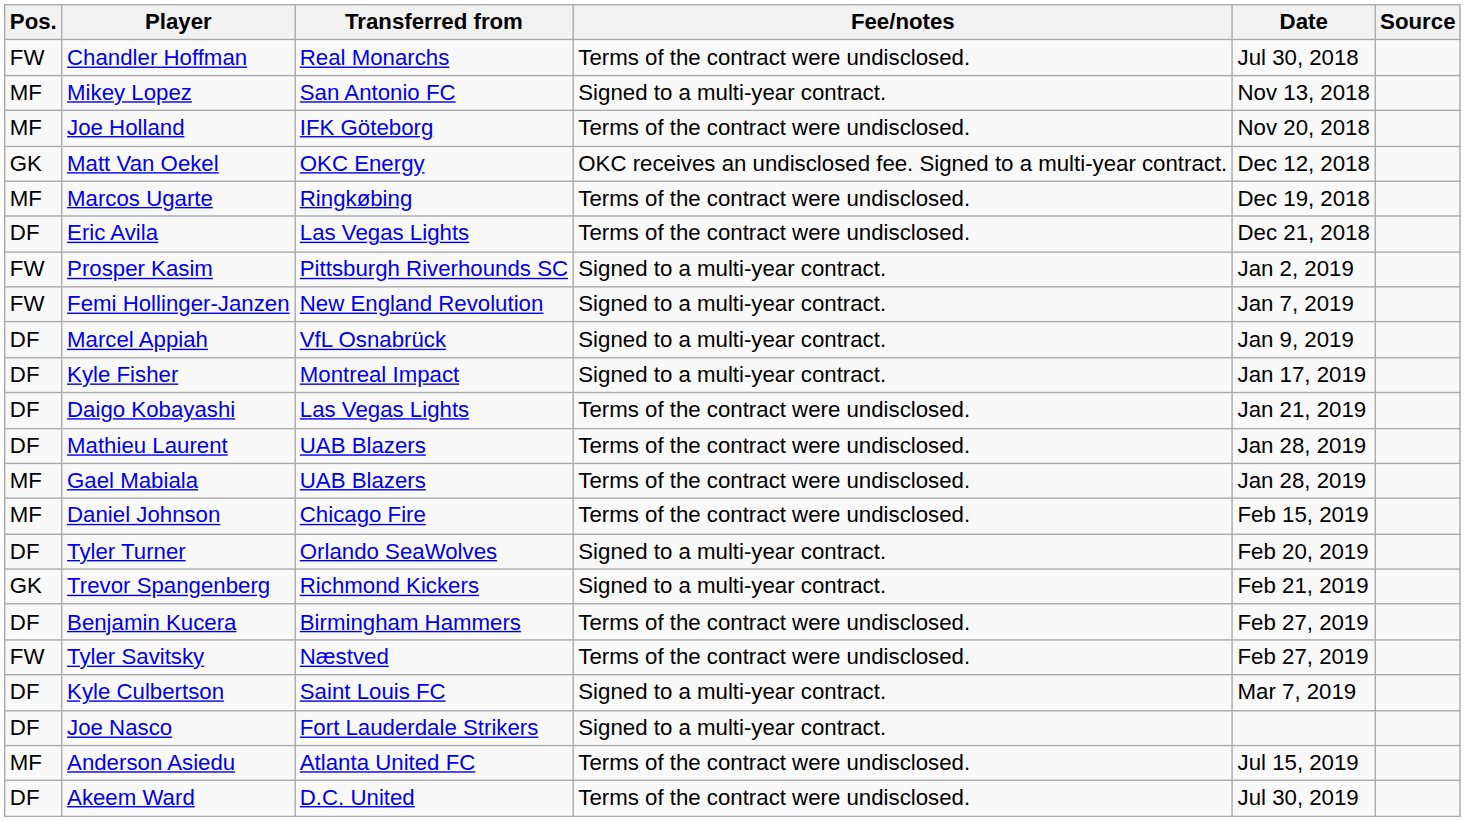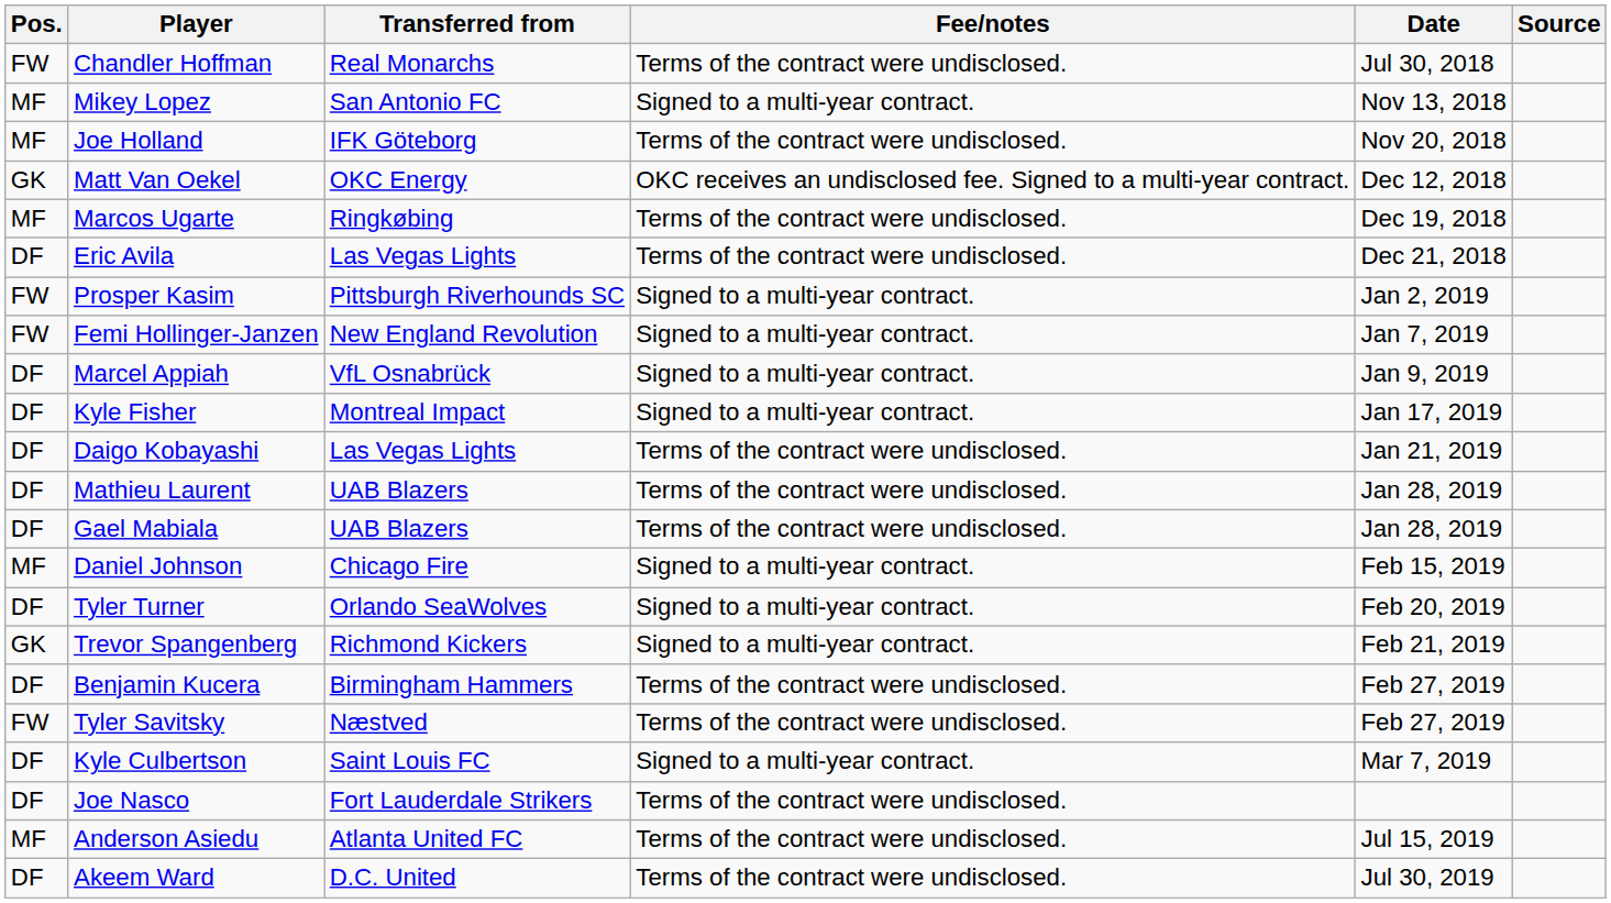 <table class="wikitable sortable" style="text-align: left">
 <tr>
 <th><strong>Pos.</strong></th>
 <th><strong>Player</strong></th>
 <th><strong>Transferred from</strong></th>
 <th><strong>Fee/notes</strong></th>
 <th><strong>Date</strong></th>
 <th><strong>Source</strong></th>
 </tr>
 <tr>
 <td>FW</td>
 <td> <a href='#'>Chandler Hoffman</a></td>
 <td> <a href='#'>Real Monarchs</a></td>
 <td>Terms of the contract were undisclosed.</td>
 <td>Jul 30, 2018</td>
 <td align=center></td>
 </tr>
 <tr>
 <td>MF</td>
 <td> <a href='#'>Mikey Lopez</a></td>
 <td> <a href='#'>San Antonio FC</a></td>
 <td>Signed to a multi-year contract.</td>
 <td>Nov 13, 2018</td>
 <td align=center></td>
 </tr>
 <tr>
 <td>MF</td>
 <td> <a href='#'>Joe Holland</a></td>
 <td> <a href='#'>IFK Göteborg</a></td>
 <td>Terms of the contract were undisclosed.</td>
 <td>Nov 20, 2018</td>
 <td align=center></td>
 </tr>
 <tr>
 <td>GK</td>
 <td> <a href='#'>Matt Van Oekel</a></td>
 <td> <a href='#'>OKC Energy</a></td>
 <td>OKC receives an undisclosed fee. Signed to a multi-year contract.</td>
 <td>Dec 12, 2018</td>
 <td align=center></td>
 </tr>
 <tr>
 <td>MF</td>
 <td> <a href='#'>Marcos Ugarte</a></td>
 <td> <a href='#'>Ringkøbing</a></td>
 <td>Terms of the contract were undisclosed.</td>
 <td>Dec 19, 2018</td>
 <td align=center></td>
 </tr>
 <tr>
 <td>DF</td>
 <td> <a href='#'>Eric Avila</a></td>
 <td> <a href='#'>Las Vegas Lights</a></td>
 <td>Terms of the contract were undisclosed.</td>
 <td>Dec 21, 2018</td>
 <td align=center></td>
 </tr>
 <tr>
 <td>FW</td>
 <td> <a href='#'>Prosper Kasim</a></td>
 <td> <a href='#'>Pittsburgh Riverhounds SC</a></td>
 <td>Signed to a multi-year contract.</td>
 <td>Jan 2, 2019</td>
 <td align=center></td>
 </tr>
 <tr>
 <td>FW</td>
 <td> <a href='#'>Femi Hollinger-Janzen</a></td>
 <td> <a href='#'>New England Revolution</a></td>
 <td>Signed to a multi-year contract.</td>
 <td>Jan 7, 2019</td>
 <td align=center></td>
 </tr>
 <tr>
 <td>DF</td>
 <td> <a href='#'>Marcel Appiah</a></td>
 <td> <a href='#'>VfL Osnabrück</a></td>
 <td>Signed to a multi-year contract.</td>
 <td>Jan 9, 2019</td>
 <td align=center></td>
 </tr>
 <tr>
 <td>DF</td>
 <td> <a href='#'>Kyle Fisher</a></td>
 <td> <a href='#'>Montreal Impact</a></td>
 <td>Signed to a multi-year contract.</td>
 <td>Jan 17, 2019</td>
 <td align=center></td>
 </tr>
 <tr>
 <td>DF</td>
 <td> <a href='#'>Daigo Kobayashi</a></td>
 <td> <a href='#'>Las Vegas Lights</a></td>
 <td>Terms of the contract were undisclosed.</td>
 <td>Jan 21, 2019</td>
 <td align=center></td>
 </tr>
 <tr>
 <td>DF</td>
 <td> <a href='#'>Mathieu Laurent</a></td>
 <td> <a href='#'>UAB Blazers</a></td>
 <td>Terms of the contract were undisclosed.</td>
 <td>Jan 28, 2019</td>
 <td align=center></td>
 </tr>
 <tr>
-<td>MF</td>
+<td>DF</td>
 <td> <a href='#'>Gael Mabiala</a></td>
 <td> <a href='#'>UAB Blazers</a></td>
 <td>Terms of the contract were undisclosed.</td>
 <td>Jan 28, 2019</td>
 <td align=center></td>
 </tr>
 <tr>
 <td>MF</td>
 <td> <a href='#'>Daniel Johnson</a></td>
 <td> <a href='#'>Chicago Fire</a></td>
-<td>Terms of the contract were undisclosed.</td>
+<td>Signed to a multi-year contract.</td>
 <td>Feb 15, 2019</td>
 <td align=center></td>
 </tr>
 <tr>
 <td>DF</td>
 <td> <a href='#'>Tyler Turner</a></td>
 <td> <a href='#'>Orlando SeaWolves</a></td>
 <td>Signed to a multi-year contract.</td>
 <td>Feb 20, 2019</td>
 <td align=center></td>
 </tr>
 <tr>
 <td>GK</td>
 <td> <a href='#'>Trevor Spangenberg</a></td>
 <td> <a href='#'>Richmond Kickers</a></td>
 <td>Signed to a multi-year contract.</td>
 <td>Feb 21, 2019</td>
 <td align=center></td>
 </tr>
 <tr>
 <td>DF</td>
 <td> <a href='#'>Benjamin Kucera</a></td>
 <td> <a href='#'>Birmingham Hammers</a></td>
 <td>Terms of the contract were undisclosed.</td>
 <td>Feb 27, 2019</td>
 <td align=center></td>
 </tr>
 <tr>
 <td>FW</td>
 <td> <a href='#'>Tyler Savitsky</a></td>
 <td> <a href='#'>Næstved</a></td>
 <td>Terms of the contract were undisclosed.</td>
 <td>Feb 27, 2019</td>
 <td align=center></td>
 </tr>
 <tr>
 <td>DF</td>
 <td> <a href='#'>Kyle Culbertson</a></td>
 <td> <a href='#'>Saint Louis FC</a></td>
 <td>Signed to a multi-year contract.</td>
 <td>Mar 7, 2019</td>
 <td align=center></td>
 </tr>
 <tr>
 <td>DF</td>
 <td> <a href='#'>Joe Nasco</a></td>
 <td> <a href='#'>Fort Lauderdale Strikers</a></td>
-<td>Signed to a multi-year contract.</td>
+<td>Terms of the contract were undisclosed.</td>
 <td></td>
 <td align=center></td>
 </tr>
 <tr>
 <td>MF</td>
 <td> <a href='#'>Anderson Asiedu</a></td>
 <td> <a href='#'>Atlanta United FC</a></td>
 <td>Terms of the contract were undisclosed.</td>
 <td>Jul 15, 2019</td>
 <td align=center></td>
 </tr>
 <tr>
 <td>DF</td>
 <td> <a href='#'>Akeem Ward</a></td>
 <td> <a href='#'>D.C. United</a></td>
 <td>Terms of the contract were undisclosed.</td>
 <td>Jul 30, 2019</td>
 <td align=center></td>
 </tr>
 </table>
